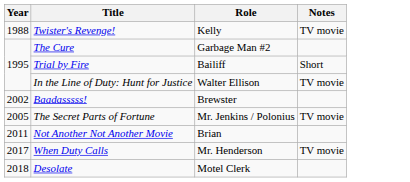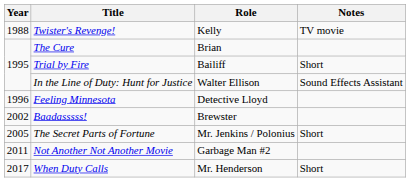 <table class="wikitable sortable">
 <tr>
 <th>Year</th>
 <th>Title</th>
 <th>Role</th>
 <th>Notes</th>
 </tr>
 <tr>
 <td>1988</td>
 <td><em><a href='#'>Twister's Revenge!</a></em></td>
 <td>Kelly</td>
 <td>TV movie</td>
 </tr>
 <tr>
 <td rowspan="3">1995</td>
 <td><em><a href='#'>The Cure</a></em></td>
-<td>Garbage Man #2</td>
+<td>Brian</td>
 <td></td>
 </tr>
 <tr>
 <td><em><a href='#'>Trial by Fire</a></em></td>
 <td>Bailiff</td>
 <td>Short</td>
 </tr>
 <tr>
 <td><em>In the Line of Duty: Hunt for Justice</em></td>
 <td>Walter Ellison</td>
-<td>TV movie</td>
+<td>Sound Effects Assistant</td>
+</tr>
+<tr>
+<td>1996</td>
+<td><em><a href='#'>Feeling Minnesota</a></em></td>
+<td>Detective Lloyd</td>
+<td></td>
 </tr>
 <tr>
 <td>2002</td>
 <td><em><a href='#'>Baadasssss!</a></em></td>
 <td>Brewster</td>
 <td></td>
 </tr>
 <tr>
 <td>2005</td>
 <td><em>The Secret Parts of Fortune</em></td>
 <td>Mr. Jenkins / Polonius</td>
-<td>TV movie</td>
+<td>Short</td>
 </tr>
 <tr>
 <td>2011</td>
 <td><em><a href='#'>Not Another Not Another Movie</a></em></td>
-<td>Brian</td>
+<td>Garbage Man #2</td>
 <td></td>
 </tr>
 <tr>
 <td>2017</td>
 <td><em><a href='#'>When Duty Calls</a></em></td>
 <td>Mr. Henderson</td>
-<td>TV movie</td>
-</tr>
-<tr>
-<td>2018</td>
-<td><em><a href='#'>Desolate</a></em></td>
-<td>Motel Clerk</td>
-<td></td>
+<td>Short</td>
 </tr>
 </table>
